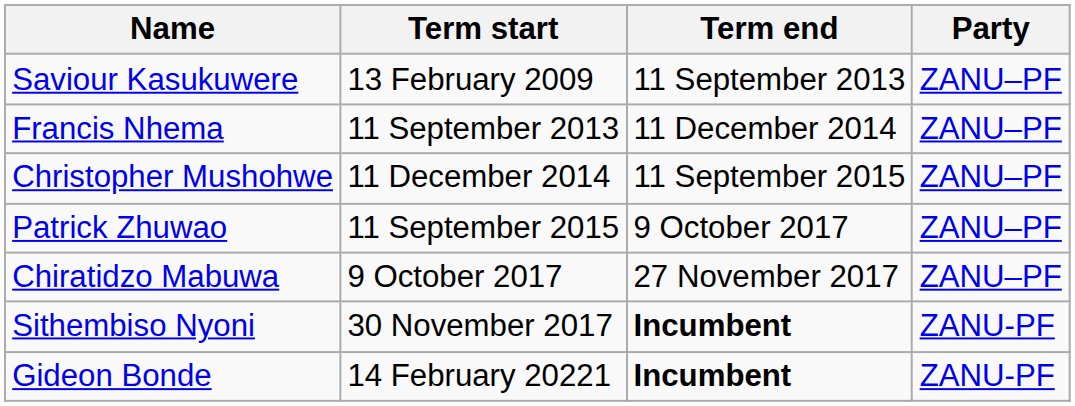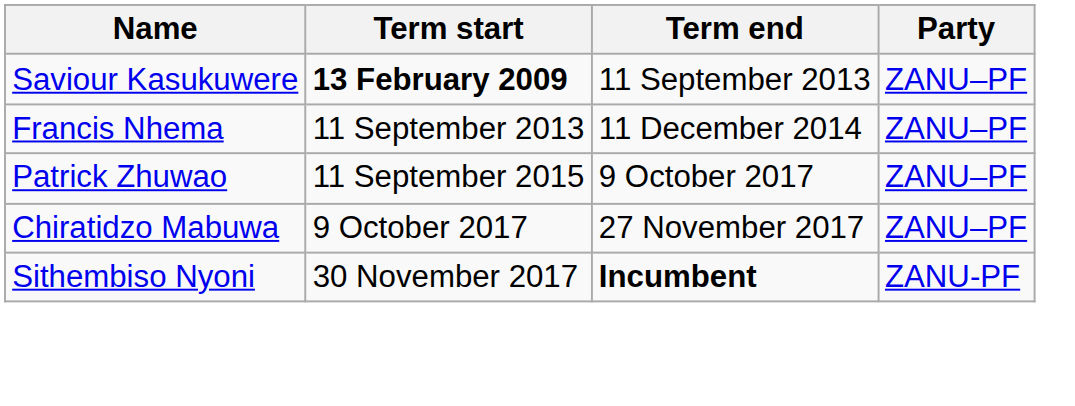 <table class="wikitable">
 <tr>
 <th>Name</th>
 <th>Term start</th>
 <th>Term end</th>
 <th>Party</th>
 </tr>
 <tr>
 <td><a href='#'>Saviour Kasukuwere</a></td>
-<td>13 February 2009</td>
+<td><strong>13 February 2009</strong></td>
 <td>11 September 2013</td>
 <td><a href='#'>ZANU–PF</a></td>
 </tr>
 <tr>
 <td><a href='#'>Francis Nhema</a></td>
 <td>11 September 2013</td>
 <td>11 December 2014</td>
-<td><a href='#'>ZANU–PF</a></td>
-</tr>
-<tr>
-<td><a href='#'>Christopher Mushohwe</a></td>
-<td>11 December 2014</td>
-<td>11 September 2015</td>
 <td><a href='#'>ZANU–PF</a></td>
 </tr>
 <tr>
 <td><a href='#'>Patrick Zhuwao</a></td>
 <td>11 September 2015</td>
 <td>9 October 2017</td>
 <td><a href='#'>ZANU–PF</a></td>
 </tr>
 <tr>
 <td><a href='#'>Chiratidzo Mabuwa</a></td>
 <td>9 October 2017</td>
 <td>27 November 2017</td>
 <td><a href='#'>ZANU–PF</a></td>
 </tr>
 <tr>
 <td><a href='#'>Sithembiso Nyoni</a></td>
 <td>30 November 2017</td>
 <td><strong>Incumbent</strong></td>
 <td><a href='#'>ZANU-PF</a></td>
 </tr>
-<tr>
-<td><a href='#'>Gideon Bonde</a></td>
-<td>14 February 20221</td>
-<td><strong>Incumbent</strong></td>
-<td><a href='#'>ZANU-PF</a></td>
-</tr>
 </table>
